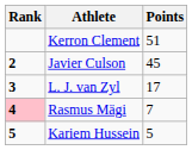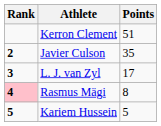 <table class="wikitable" style="border-collapse: collapse; font-size: 95%;">
 <tr>
 <th>Rank</th>
 <th>Athlete</th>
 <th>Points</th>
 </tr>
 <tr>
 <td></td>
 <td><a href='#'>Kerron Clement</a></td>
 <td>51</td>
 </tr>
 <tr>
 <td><strong>2</strong></td>
 <td><a href='#'>Javier Culson</a></td>
-<td>45</td>
+<td>35</td>
 </tr>
 <tr>
 <td><strong>3</strong></td>
 <td><a href='#'>L. J. van Zyl</a></td>
 <td>17</td>
 </tr>
 <tr>
 <td style="background: pink;"><strong>4</strong></td>
 <td><a href='#'>Rasmus Mägi</a></td>
-<td>7</td>
+<td>8</td>
 </tr>
 <tr>
 <td><strong>5</strong></td>
 <td><a href='#'>Kariem Hussein</a></td>
 <td>5</td>
 </tr>
 </table>
